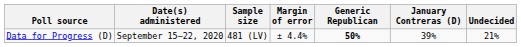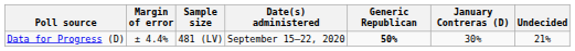 <table class="wikitable" style="font-size:90%;text-align:center;">
 <tr valign=bottom>
 <th>Poll source</th>
+<th>Margin<br>of error</th>
+<th>Sample<br>size</th>
 <th>Date(s)<br>administered</th>
-<th>Sample<br>size</th>
-<th>Margin<br>of error</th>
 <th style="width:100px;">Generic<br>Republican</th>
 <th style="width:100px;">January<br>Contreras (D)</th>
 <th>Undecided</th>
 </tr>
 <tr>
 <td style="text-align:left;"><a href='#'>Data for Progress</a> (D)</td>
+<td>± 4.4%</td>
+<td>481 (LV)</td>
 <td>September 15–22, 2020</td>
-<td>481 (LV)</td>
-<td>± 4.4%</td>
 <td><strong>50%</strong></td>
-<td>39%</td>
+<td>30%</td>
 <td>21%</td>
 </tr>
 </table>
